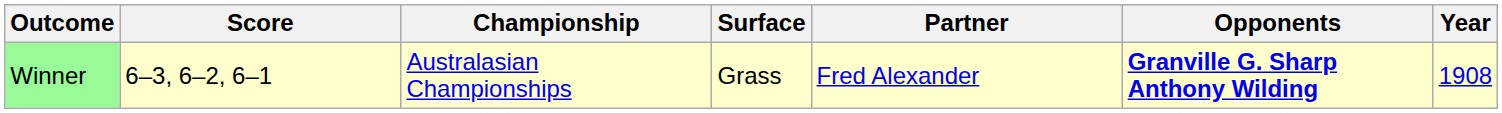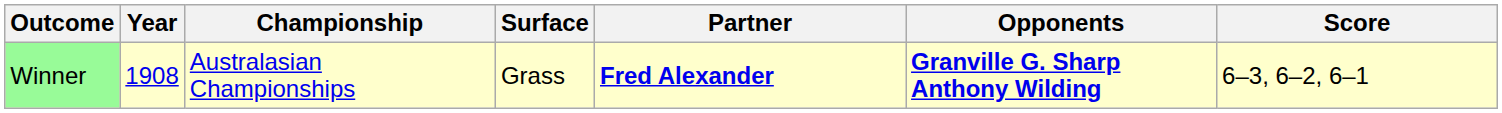 <table class="sortable wikitable">
 <tr>
 <th style="width:65px">Outcome</th>
-<th style="width:180px" class="unsortable">Score</th>
+<th style="width:35px">Year</th>
 <th style="width:200px">Championship</th>
 <th style="width:50px">Surface</th>
 <th style="width:200px">Partner</th>
 <th style="width:200px">Opponents</th>
-<th style="width:35px">Year</th>
+<th style="width:180px" class="unsortable">Score</th>
 </tr>
 <tr style="background:#ffc;">
 <td style="background:#98fb98;">Winner</td>
-<td>6–3, 6–2, 6–1</td>
+<td><a href='#'>1908</a></td>
 <td><a href='#'>Australasian Championships</a></td>
 <td>Grass</td>
-<td> <a href='#'>Fred Alexander</a></td>
+<td><strong> <a href='#'>Fred Alexander</a></strong></td>
 <td><strong> <a href='#'>Granville G. Sharp</a> <br>  <a href='#'>Anthony Wilding</a></strong></td>
-<td><a href='#'>1908</a></td>
+<td>6–3, 6–2, 6–1</td>
 </tr>
 </table>
